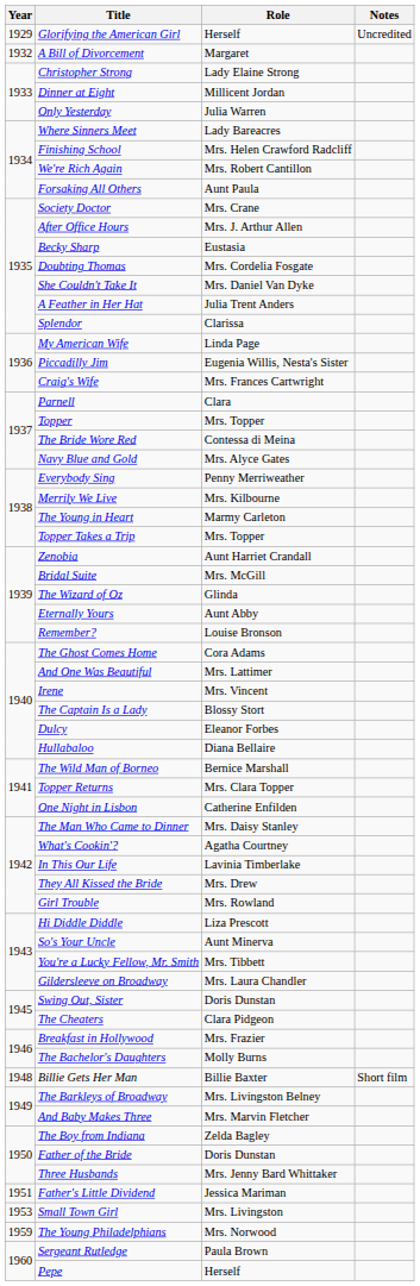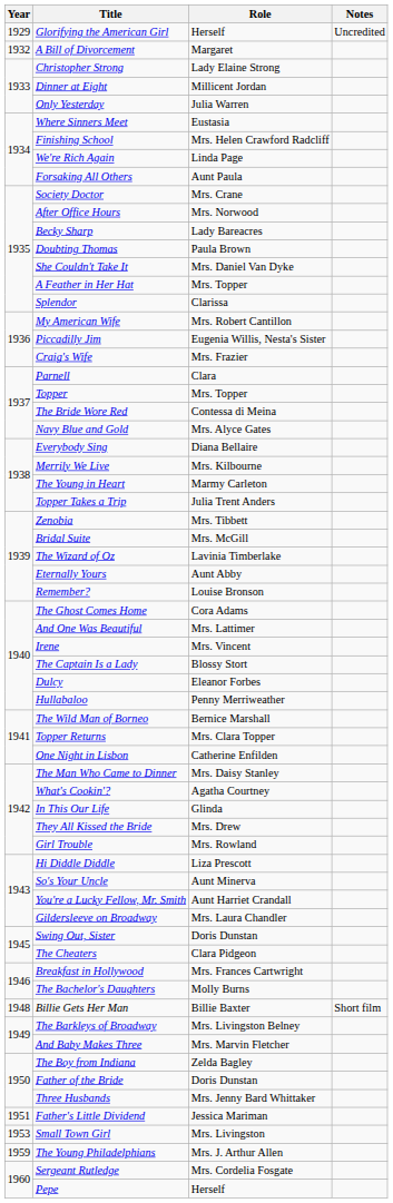 <table class="wikitable sortable">
 <tr>
 <th>Year</th>
 <th>Title</th>
 <th>Role</th>
 <th class="unsortable">Notes</th>
 </tr>
 <tr>
 <td>1929</td>
 <td><em><a href='#'>Glorifying the American Girl</a></em></td>
 <td>Herself</td>
 <td>Uncredited</td>
 </tr>
 <tr>
 <td>1932</td>
 <td><em><a href='#'>A Bill of Divorcement</a></em></td>
 <td>Margaret</td>
 <td></td>
 </tr>
 <tr>
 <td rowspan=3>1933</td>
 <td><em><a href='#'>Christopher Strong</a></em></td>
 <td>Lady Elaine Strong</td>
 <td></td>
 </tr>
 <tr>
 <td><em><a href='#'>Dinner at Eight</a></em></td>
 <td>Millicent Jordan</td>
 <td></td>
 </tr>
 <tr>
 <td><em><a href='#'>Only Yesterday</a></em></td>
 <td>Julia Warren</td>
 <td></td>
 </tr>
 <tr>
 <td rowspan=4>1934</td>
 <td><em><a href='#'>Where Sinners Meet</a></em></td>
-<td>Lady Bareacres</td>
+<td>Eustasia</td>
 <td></td>
 </tr>
 <tr>
 <td><em><a href='#'>Finishing School</a></em></td>
 <td>Mrs. Helen Crawford Radcliff</td>
 <td></td>
 </tr>
 <tr>
 <td><em><a href='#'>We're Rich Again</a></em></td>
-<td>Mrs. Robert Cantillon</td>
+<td>Linda Page</td>
 <td></td>
 </tr>
 <tr>
 <td><em><a href='#'>Forsaking All Others</a></em></td>
 <td>Aunt Paula</td>
 <td></td>
 </tr>
 <tr>
 <td rowspan=7>1935</td>
 <td><em><a href='#'>Society Doctor</a></em></td>
 <td>Mrs. Crane</td>
 <td></td>
 </tr>
 <tr>
 <td><em><a href='#'>After Office Hours</a></em></td>
-<td>Mrs. J. Arthur Allen</td>
+<td>Mrs. Norwood</td>
 <td></td>
 </tr>
 <tr>
 <td><em><a href='#'>Becky Sharp</a></em></td>
-<td>Eustasia</td>
+<td>Lady Bareacres</td>
 <td></td>
 </tr>
 <tr>
 <td><em><a href='#'>Doubting Thomas</a></em></td>
-<td>Mrs. Cordelia Fosgate</td>
+<td>Paula Brown</td>
 <td></td>
 </tr>
 <tr>
 <td><em><a href='#'>She Couldn't Take It</a></em></td>
 <td>Mrs. Daniel Van Dyke</td>
 <td></td>
 </tr>
 <tr>
 <td><em><a href='#'>A Feather in Her Hat</a></em></td>
-<td>Julia Trent Anders</td>
+<td>Mrs. Topper</td>
 <td></td>
 </tr>
 <tr>
 <td><em><a href='#'>Splendor</a></em></td>
 <td>Clarissa</td>
 <td></td>
 </tr>
 <tr>
 <td rowspan=3>1936</td>
 <td><em><a href='#'>My American Wife</a></em></td>
-<td>Linda Page</td>
+<td>Mrs. Robert Cantillon</td>
 <td></td>
 </tr>
 <tr>
 <td><em><a href='#'>Piccadilly Jim</a></em></td>
 <td>Eugenia Willis, Nesta's Sister</td>
 <td></td>
 </tr>
 <tr>
 <td><em><a href='#'>Craig's Wife</a></em></td>
-<td>Mrs. Frances Cartwright</td>
+<td>Mrs. Frazier</td>
 <td></td>
 </tr>
 <tr>
 <td rowspan=4>1937</td>
 <td><em><a href='#'>Parnell</a></em></td>
 <td>Clara</td>
 <td></td>
 </tr>
 <tr>
 <td><em><a href='#'>Topper</a></em></td>
 <td>Mrs. Topper</td>
 <td></td>
 </tr>
 <tr>
 <td><em><a href='#'>The Bride Wore Red</a></em></td>
 <td>Contessa di Meina</td>
 <td></td>
 </tr>
 <tr>
 <td><em><a href='#'>Navy Blue and Gold</a></em></td>
 <td>Mrs. Alyce Gates</td>
 <td></td>
 </tr>
 <tr>
 <td rowspan=4>1938</td>
 <td><em><a href='#'>Everybody Sing</a></em></td>
-<td>Penny Merriweather</td>
+<td>Diana Bellaire</td>
 <td></td>
 </tr>
 <tr>
 <td><em><a href='#'>Merrily We Live</a></em></td>
 <td>Mrs. Kilbourne</td>
 <td></td>
 </tr>
 <tr>
 <td><em><a href='#'>The Young in Heart</a></em></td>
 <td>Marmy Carleton</td>
 <td></td>
 </tr>
 <tr>
 <td><em><a href='#'>Topper Takes a Trip</a></em></td>
-<td>Mrs. Topper</td>
+<td>Julia Trent Anders</td>
 <td></td>
 </tr>
 <tr>
 <td rowspan=5>1939</td>
 <td><em><a href='#'>Zenobia</a></em></td>
-<td>Aunt Harriet Crandall</td>
+<td>Mrs. Tibbett</td>
 <td></td>
 </tr>
 <tr>
 <td><em><a href='#'>Bridal Suite</a></em></td>
 <td>Mrs. McGill</td>
 <td></td>
 </tr>
 <tr>
 <td><em><a href='#'>The Wizard of Oz</a></em></td>
-<td>Glinda</td>
+<td>Lavinia Timberlake</td>
 <td></td>
 </tr>
 <tr>
 <td><em><a href='#'>Eternally Yours</a></em></td>
 <td>Aunt Abby</td>
 <td></td>
 </tr>
 <tr>
 <td><em><a href='#'>Remember?</a></em></td>
 <td>Louise Bronson</td>
 <td></td>
 </tr>
 <tr>
 <td rowspan=6>1940</td>
 <td><em><a href='#'>The Ghost Comes Home</a></em></td>
 <td>Cora Adams</td>
 <td></td>
 </tr>
 <tr>
 <td><em><a href='#'>And One Was Beautiful</a></em></td>
 <td>Mrs. Lattimer</td>
 <td></td>
 </tr>
 <tr>
 <td><em><a href='#'>Irene</a></em></td>
 <td>Mrs. Vincent</td>
 <td></td>
 </tr>
 <tr>
 <td><em><a href='#'>The Captain Is a Lady</a></em></td>
 <td>Blossy Stort</td>
 <td></td>
 </tr>
 <tr>
 <td><em><a href='#'>Dulcy</a></em></td>
 <td>Eleanor Forbes</td>
 <td></td>
 </tr>
 <tr>
 <td><em><a href='#'>Hullabaloo</a></em></td>
-<td>Diana Bellaire</td>
+<td>Penny Merriweather</td>
 <td></td>
 </tr>
 <tr>
 <td rowspan=3>1941</td>
 <td><em><a href='#'>The Wild Man of Borneo</a></em></td>
 <td>Bernice Marshall</td>
 <td></td>
 </tr>
 <tr>
 <td><em><a href='#'>Topper Returns</a></em></td>
 <td>Mrs. Clara Topper</td>
 <td></td>
 </tr>
 <tr>
 <td><em><a href='#'>One Night in Lisbon</a></em></td>
 <td>Catherine Enfilden</td>
 <td></td>
 </tr>
 <tr>
 <td rowspan=5>1942</td>
 <td><em><a href='#'>The Man Who Came to Dinner</a></em></td>
 <td>Mrs. Daisy Stanley</td>
 <td></td>
 </tr>
 <tr>
 <td><em><a href='#'>What's Cookin'?</a></em></td>
 <td>Agatha Courtney</td>
 <td></td>
 </tr>
 <tr>
 <td><em><a href='#'>In This Our Life</a></em></td>
-<td>Lavinia Timberlake</td>
+<td>Glinda</td>
 <td></td>
 </tr>
 <tr>
 <td><em><a href='#'>They All Kissed the Bride</a></em></td>
 <td>Mrs. Drew</td>
 <td></td>
 </tr>
 <tr>
 <td><em><a href='#'>Girl Trouble</a></em></td>
 <td>Mrs. Rowland</td>
 <td></td>
 </tr>
 <tr>
 <td rowspan=4>1943</td>
 <td><em><a href='#'>Hi Diddle Diddle</a></em></td>
 <td>Liza Prescott</td>
 <td></td>
 </tr>
 <tr>
 <td><em><a href='#'>So's Your Uncle</a></em></td>
 <td>Aunt Minerva</td>
 <td></td>
 </tr>
 <tr>
 <td><em><a href='#'>You're a Lucky Fellow, Mr. Smith</a></em></td>
-<td>Mrs. Tibbett</td>
+<td>Aunt Harriet Crandall</td>
 <td></td>
 </tr>
 <tr>
 <td><em><a href='#'>Gildersleeve on Broadway</a></em></td>
 <td>Mrs. Laura Chandler</td>
 <td></td>
 </tr>
 <tr>
 <td rowspan=2>1945</td>
 <td><em><a href='#'>Swing Out, Sister</a></em></td>
 <td>Doris Dunstan</td>
 <td></td>
 </tr>
 <tr>
 <td><em><a href='#'>The Cheaters</a></em></td>
 <td>Clara Pidgeon</td>
 <td></td>
 </tr>
 <tr>
 <td rowspan=2>1946</td>
 <td><em><a href='#'>Breakfast in Hollywood</a></em></td>
-<td>Mrs. Frazier</td>
+<td>Mrs. Frances Cartwright</td>
 <td></td>
 </tr>
 <tr>
 <td><em><a href='#'>The Bachelor's Daughters</a></em></td>
 <td>Molly Burns</td>
 <td></td>
 </tr>
 <tr>
 <td>1948</td>
 <td><em>Billie Gets Her Man</em></td>
 <td>Billie Baxter</td>
 <td>Short film</td>
 </tr>
 <tr>
 <td rowspan=2>1949</td>
 <td><em><a href='#'>The Barkleys of Broadway</a></em></td>
 <td>Mrs. Livingston Belney</td>
 <td></td>
 </tr>
 <tr>
 <td><em><a href='#'>And Baby Makes Three</a></em></td>
 <td>Mrs. Marvin Fletcher</td>
 <td></td>
 </tr>
 <tr>
 <td rowspan=3>1950</td>
 <td><em><a href='#'>The Boy from Indiana</a></em></td>
 <td>Zelda Bagley</td>
 <td></td>
 </tr>
 <tr>
 <td><em><a href='#'>Father of the Bride</a></em></td>
 <td>Doris Dunstan</td>
 <td></td>
 </tr>
 <tr>
 <td><em><a href='#'>Three Husbands</a></em></td>
 <td>Mrs. Jenny Bard Whittaker</td>
 <td></td>
 </tr>
 <tr>
 <td>1951</td>
 <td><em><a href='#'>Father's Little Dividend</a></em></td>
 <td>Jessica Mariman</td>
 <td></td>
 </tr>
 <tr>
 <td>1953</td>
 <td><em><a href='#'>Small Town Girl</a></em></td>
 <td>Mrs. Livingston</td>
 <td></td>
 </tr>
 <tr>
 <td>1959</td>
 <td><em><a href='#'>The Young Philadelphians</a></em></td>
-<td>Mrs. Norwood</td>
+<td>Mrs. J. Arthur Allen</td>
 <td></td>
 </tr>
 <tr>
 <td rowspan=2>1960</td>
 <td><em><a href='#'>Sergeant Rutledge</a></em></td>
-<td>Paula Brown</td>
+<td>Mrs. Cordelia Fosgate</td>
 <td></td>
 </tr>
 <tr>
 <td><em><a href='#'>Pepe</a></em></td>
 <td>Herself</td>
 <td></td>
 </tr>
 </table>
